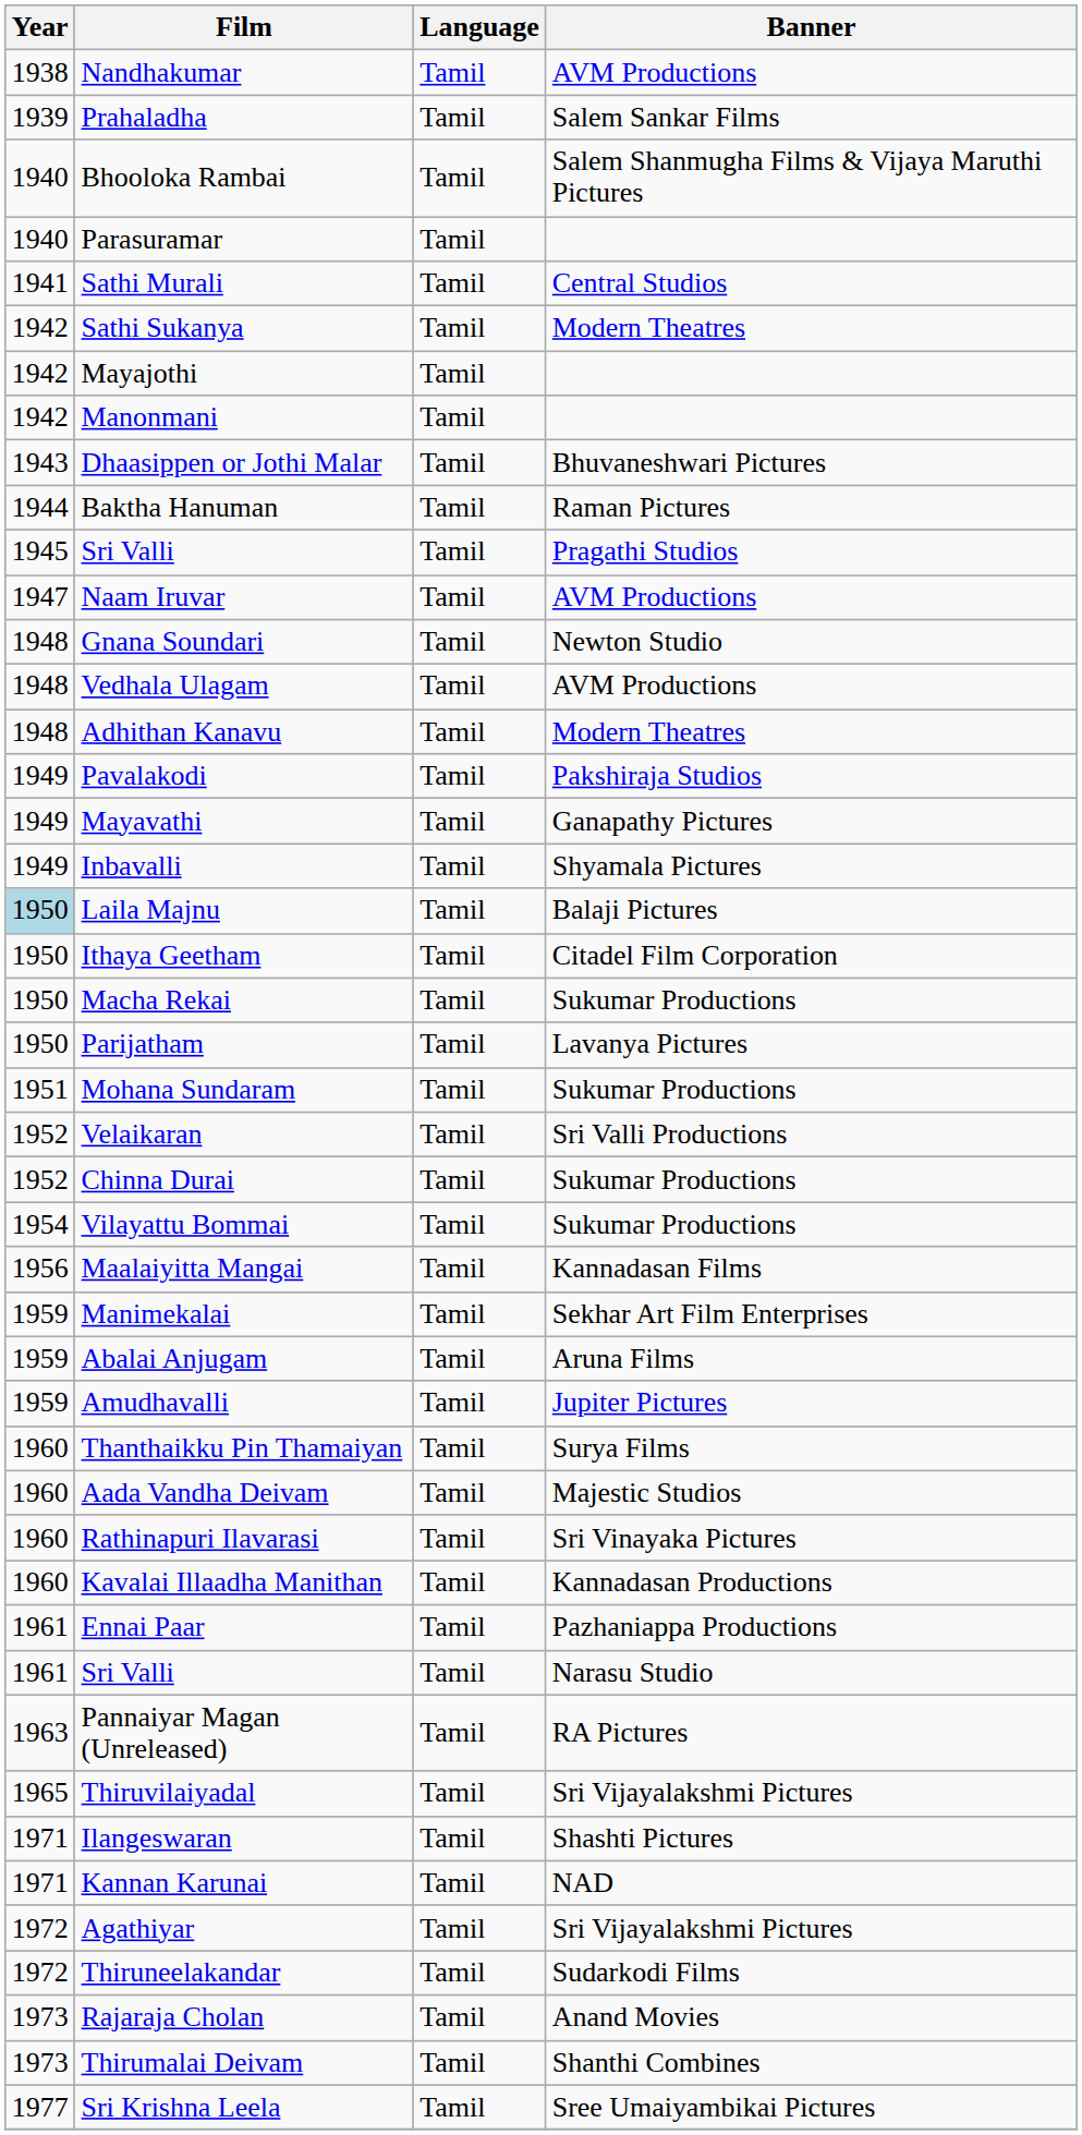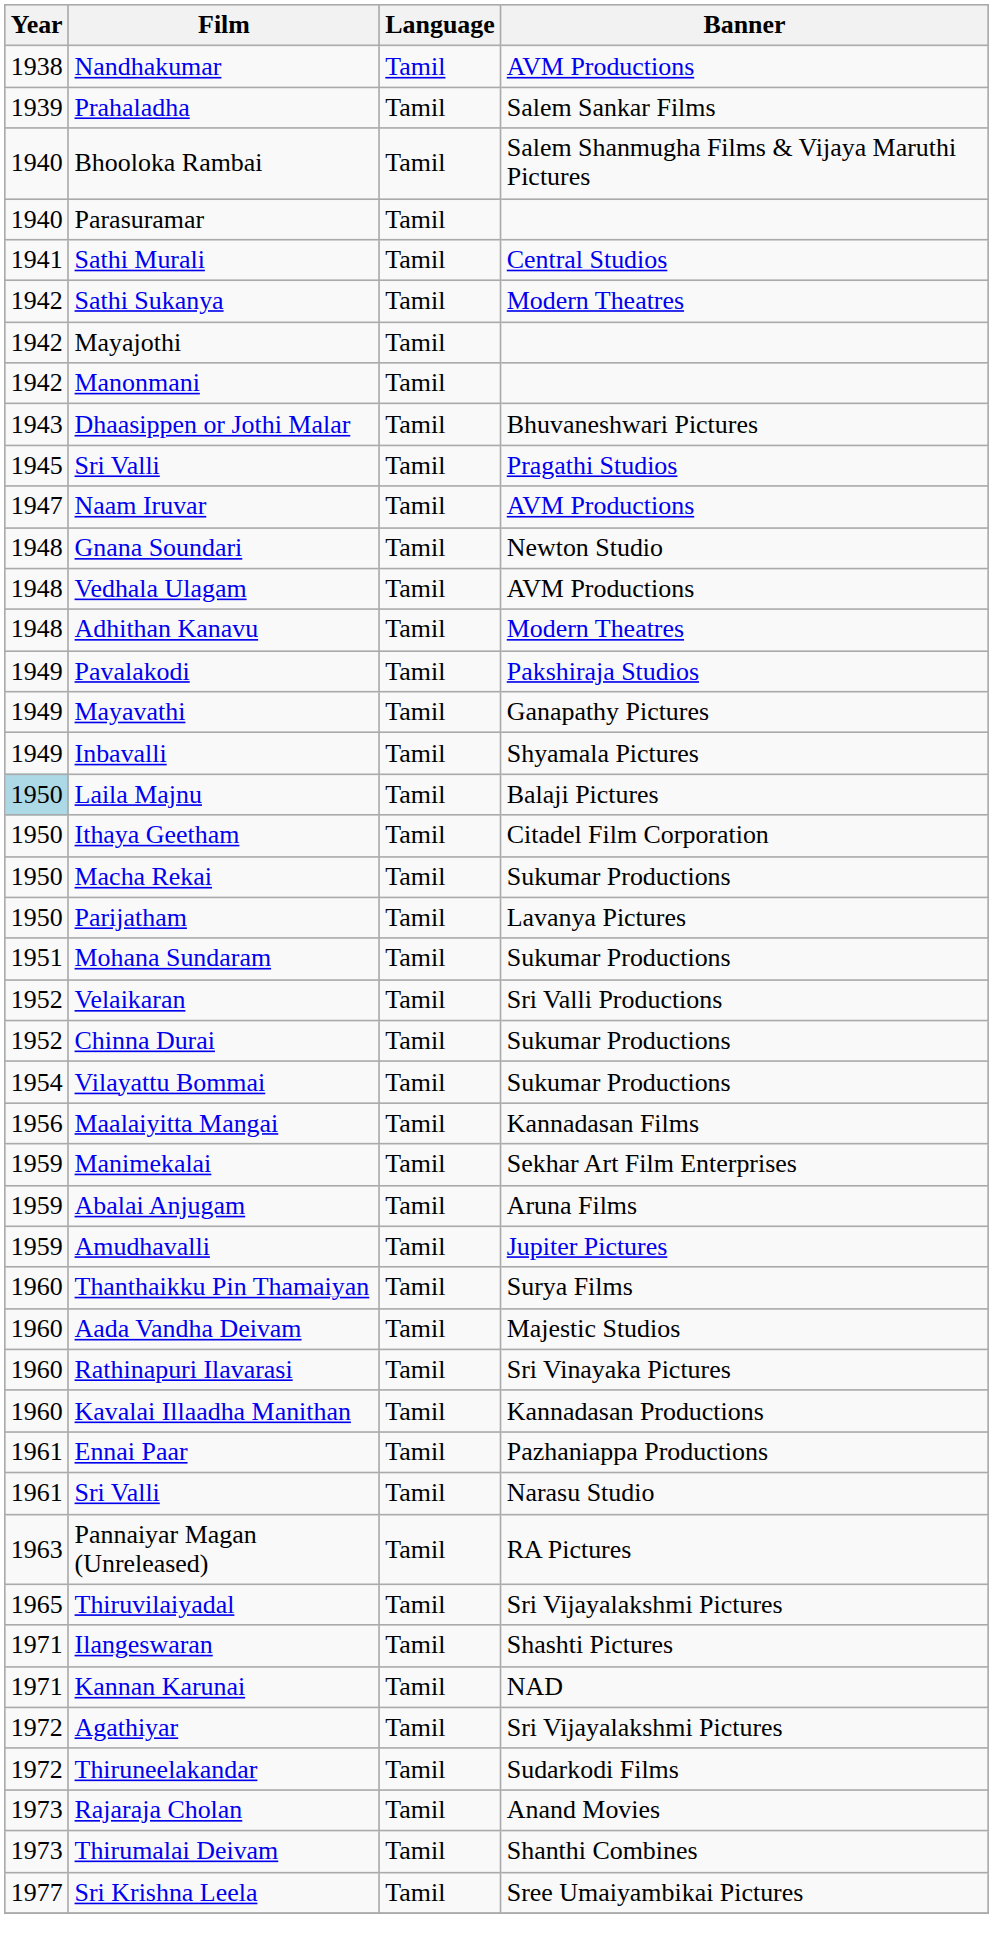 <table class="wikitable">
 <tr>
 <th>Year</th>
 <th>Film</th>
 <th>Language</th>
 <th>Banner</th>
 </tr>
 <tr>
 <td>1938</td>
 <td><a href='#'>Nandhakumar</a></td>
 <td><a href='#'>Tamil</a></td>
 <td><a href='#'>AVM Productions</a></td>
 </tr>
 <tr>
 <td>1939</td>
 <td><a href='#'>Prahaladha</a></td>
 <td>Tamil</td>
 <td>Salem Sankar Films</td>
 </tr>
 <tr>
 <td>1940</td>
 <td>Bhooloka Rambai</td>
 <td>Tamil</td>
 <td>Salem Shanmugha Films & Vijaya Maruthi Pictures</td>
 </tr>
 <tr>
 <td>1940</td>
 <td>Parasuramar</td>
 <td>Tamil</td>
 <td></td>
 </tr>
 <tr>
 <td>1941</td>
 <td><a href='#'>Sathi Murali</a></td>
 <td>Tamil</td>
 <td><a href='#'>Central Studios</a></td>
 </tr>
 <tr>
 <td>1942</td>
 <td><a href='#'>Sathi Sukanya</a></td>
 <td>Tamil</td>
 <td><a href='#'>Modern Theatres</a></td>
 </tr>
 <tr>
 <td>1942</td>
 <td>Mayajothi</td>
 <td>Tamil</td>
 <td></td>
 </tr>
 <tr>
 <td>1942</td>
 <td><a href='#'>Manonmani</a></td>
 <td>Tamil</td>
 <td></td>
 </tr>
 <tr>
 <td>1943</td>
 <td><a href='#'>Dhaasippen or Jothi Malar</a></td>
 <td>Tamil</td>
 <td>Bhuvaneshwari Pictures</td>
-</tr>
-<tr>
-<td>1944</td>
-<td>Baktha Hanuman</td>
-<td>Tamil</td>
-<td>Raman Pictures</td>
 </tr>
 <tr>
 <td>1945</td>
 <td><a href='#'>Sri Valli</a></td>
 <td>Tamil</td>
 <td><a href='#'>Pragathi Studios</a></td>
 </tr>
 <tr>
 <td>1947</td>
 <td><a href='#'>Naam Iruvar</a></td>
 <td>Tamil</td>
 <td><a href='#'>AVM Productions</a></td>
 </tr>
 <tr>
 <td>1948</td>
 <td><a href='#'>Gnana Soundari</a></td>
 <td>Tamil</td>
 <td>Newton Studio</td>
 </tr>
 <tr>
 <td>1948</td>
 <td><a href='#'>Vedhala Ulagam</a></td>
 <td>Tamil</td>
 <td>AVM Productions</td>
 </tr>
 <tr>
 <td>1948</td>
 <td><a href='#'>Adhithan Kanavu</a></td>
 <td>Tamil</td>
 <td><a href='#'>Modern Theatres</a></td>
 </tr>
 <tr>
 <td>1949</td>
 <td><a href='#'>Pavalakodi</a></td>
 <td>Tamil</td>
 <td><a href='#'>Pakshiraja Studios</a></td>
 </tr>
 <tr>
 <td>1949</td>
 <td><a href='#'>Mayavathi</a></td>
 <td>Tamil</td>
 <td>Ganapathy Pictures</td>
 </tr>
 <tr>
 <td>1949</td>
 <td><a href='#'>Inbavalli</a></td>
 <td>Tamil</td>
 <td>Shyamala Pictures</td>
 </tr>
 <tr>
 <td style="background: lightblue;">1950</td>
 <td><a href='#'>Laila Majnu</a></td>
 <td>Tamil</td>
 <td>Balaji Pictures</td>
 </tr>
 <tr>
 <td>1950</td>
 <td><a href='#'>Ithaya Geetham</a></td>
 <td>Tamil</td>
 <td>Citadel Film Corporation</td>
 </tr>
 <tr>
 <td>1950</td>
 <td><a href='#'>Macha Rekai</a></td>
 <td>Tamil</td>
 <td>Sukumar Productions</td>
 </tr>
 <tr>
 <td>1950</td>
 <td><a href='#'>Parijatham</a></td>
 <td>Tamil</td>
 <td>Lavanya Pictures</td>
 </tr>
 <tr>
 <td>1951</td>
 <td><a href='#'>Mohana Sundaram</a></td>
 <td>Tamil</td>
 <td>Sukumar Productions</td>
 </tr>
 <tr>
 <td>1952</td>
 <td><a href='#'>Velaikaran</a></td>
 <td>Tamil</td>
 <td>Sri Valli Productions</td>
 </tr>
 <tr>
 <td>1952</td>
 <td><a href='#'>Chinna Durai</a></td>
 <td>Tamil</td>
 <td>Sukumar Productions</td>
 </tr>
 <tr>
 <td>1954</td>
 <td><a href='#'>Vilayattu Bommai</a></td>
 <td>Tamil</td>
 <td>Sukumar Productions</td>
 </tr>
 <tr>
 <td>1956</td>
 <td><a href='#'>Maalaiyitta Mangai</a></td>
 <td>Tamil</td>
 <td>Kannadasan Films</td>
 </tr>
 <tr>
 <td>1959</td>
 <td><a href='#'>Manimekalai</a></td>
 <td>Tamil</td>
 <td>Sekhar Art Film Enterprises</td>
 </tr>
 <tr>
 <td>1959</td>
 <td><a href='#'>Abalai Anjugam</a></td>
 <td>Tamil</td>
 <td>Aruna Films</td>
 </tr>
 <tr>
 <td>1959</td>
 <td><a href='#'>Amudhavalli</a></td>
 <td>Tamil</td>
 <td><a href='#'>Jupiter Pictures</a></td>
 </tr>
 <tr>
 <td>1960</td>
 <td><a href='#'>Thanthaikku Pin Thamaiyan</a></td>
 <td>Tamil</td>
 <td>Surya Films</td>
 </tr>
 <tr>
 <td>1960</td>
 <td><a href='#'>Aada Vandha Deivam</a></td>
 <td>Tamil</td>
 <td>Majestic Studios</td>
 </tr>
 <tr>
 <td>1960</td>
 <td><a href='#'>Rathinapuri Ilavarasi</a></td>
 <td>Tamil</td>
 <td>Sri Vinayaka Pictures</td>
 </tr>
 <tr>
 <td>1960</td>
 <td><a href='#'>Kavalai Illaadha Manithan</a></td>
 <td>Tamil</td>
 <td>Kannadasan Productions</td>
 </tr>
 <tr>
 <td>1961</td>
 <td><a href='#'>Ennai Paar</a></td>
 <td>Tamil</td>
 <td>Pazhaniappa Productions</td>
 </tr>
 <tr>
 <td>1961</td>
 <td><a href='#'>Sri Valli</a></td>
 <td>Tamil</td>
 <td>Narasu Studio</td>
 </tr>
 <tr>
 <td>1963</td>
 <td>Pannaiyar Magan (Unreleased)</td>
 <td>Tamil</td>
 <td>RA Pictures</td>
 </tr>
 <tr>
 <td>1965</td>
 <td><a href='#'>Thiruvilaiyadal</a></td>
 <td>Tamil</td>
 <td>Sri Vijayalakshmi Pictures</td>
 </tr>
 <tr>
 <td>1971</td>
 <td><a href='#'>Ilangeswaran</a></td>
 <td>Tamil</td>
 <td>Shashti Pictures</td>
 </tr>
 <tr>
 <td>1971</td>
 <td><a href='#'>Kannan Karunai</a></td>
 <td>Tamil</td>
 <td>NAD</td>
 </tr>
 <tr>
 <td>1972</td>
 <td><a href='#'>Agathiyar</a></td>
 <td>Tamil</td>
 <td>Sri Vijayalakshmi Pictures</td>
 </tr>
 <tr>
 <td>1972</td>
 <td><a href='#'>Thiruneelakandar</a></td>
 <td>Tamil</td>
 <td>Sudarkodi Films</td>
 </tr>
 <tr>
 <td>1973</td>
 <td><a href='#'>Rajaraja Cholan</a></td>
 <td>Tamil</td>
 <td>Anand Movies</td>
 </tr>
 <tr>
 <td>1973</td>
 <td><a href='#'>Thirumalai Deivam</a></td>
 <td>Tamil</td>
 <td>Shanthi Combines</td>
 </tr>
 <tr>
 <td>1977</td>
 <td><a href='#'>Sri Krishna Leela</a></td>
 <td>Tamil</td>
 <td>Sree Umaiyambikai Pictures</td>
 </tr>
 <tr>
 </tr>
 </table>
